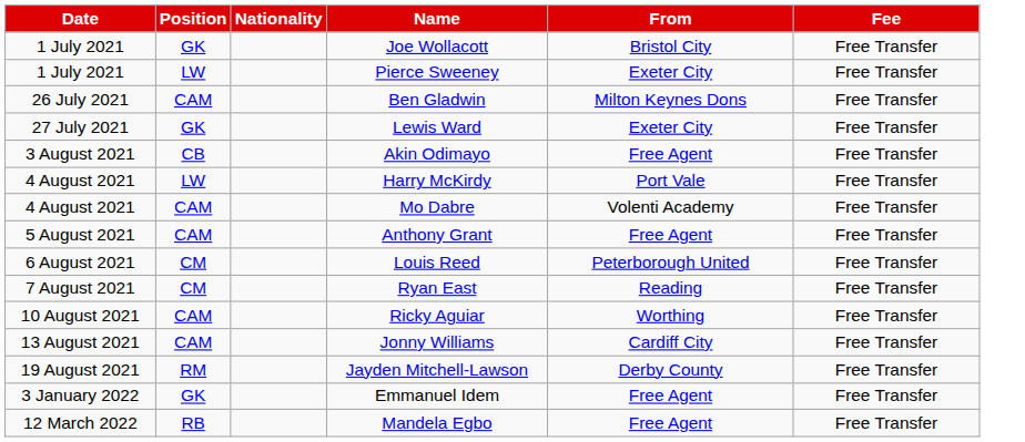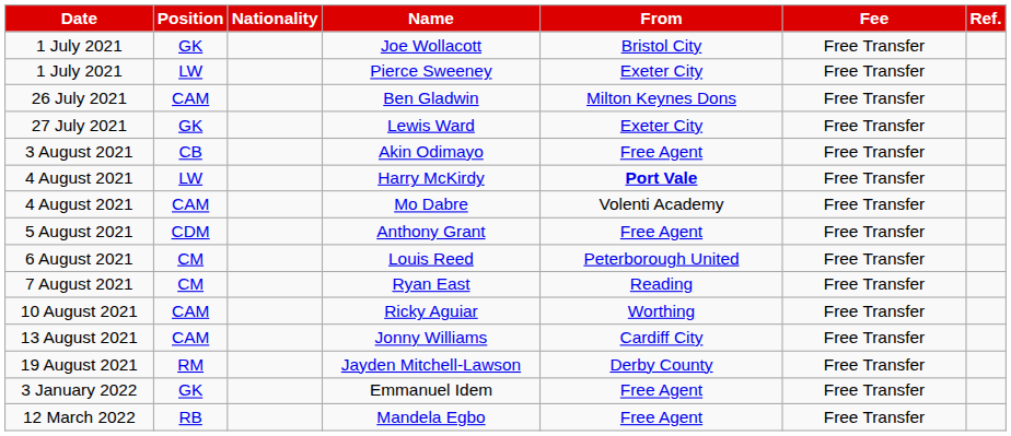 <table class="wikitable"  style="text-align:center; font-size:90%; ">
 <tr>
 <th style="background:#DD0000;color:#fff; width:120px;">Date</th>
 <th style="background:#DD0000;color:#fff; width:50px;">Position</th>
 <th style="background:#DD0000;color:#fff; width:50px;">Nationality</th>
 <th style="background:#DD0000;color:#fff; width:180px;">Name</th>
 <th style="background:#DD0000;color:#fff; width:200px;">From</th>
 <th style="background:#DD0000;color:#fff; width:150px;">Fee</th>
+<th style="background:#DD0000;color:#fff; width:25px;">Ref.</th>
 </tr>
 <tr>
 <td>1 July 2021</td>
 <td><a href='#'>GK</a></td>
 <td></td>
 <td><a href='#'>Joe Wollacott</a></td>
 <td> <a href='#'>Bristol City</a></td>
 <td>Free Transfer</td>
+<td></td>
 </tr>
 <tr>
 <td>1 July 2021</td>
 <td><a href='#'>LW</a></td>
 <td></td>
 <td><a href='#'>Pierce Sweeney</a></td>
 <td> <a href='#'>Exeter City</a></td>
 <td>Free Transfer</td>
+<td></td>
 </tr>
 <tr>
 <td>26 July 2021</td>
 <td><a href='#'>CAM</a></td>
 <td></td>
 <td><a href='#'>Ben Gladwin</a></td>
 <td> <a href='#'>Milton Keynes Dons</a></td>
 <td>Free Transfer</td>
+<td></td>
 </tr>
 <tr>
 <td>27 July 2021</td>
 <td><a href='#'>GK</a></td>
 <td></td>
 <td><a href='#'>Lewis Ward</a></td>
 <td> <a href='#'>Exeter City</a></td>
 <td>Free Transfer</td>
+<td></td>
 </tr>
 <tr>
 <td>3 August 2021</td>
 <td><a href='#'>CB</a></td>
 <td></td>
 <td><a href='#'>Akin Odimayo</a></td>
 <td> <a href='#'>Free Agent</a></td>
 <td>Free Transfer</td>
+<td></td>
 </tr>
 <tr>
 <td>4 August 2021</td>
 <td><a href='#'>LW</a></td>
 <td></td>
 <td><a href='#'>Harry McKirdy</a></td>
-<td> <a href='#'>Port Vale</a></td>
+<td><strong> <a href='#'>Port Vale</a></strong></td>
 <td>Free Transfer</td>
+<td></td>
 </tr>
 <tr>
 <td>4 August 2021</td>
 <td><a href='#'>CAM</a></td>
 <td></td>
 <td><a href='#'>Mo Dabre</a></td>
 <td> Volenti Academy</td>
 <td>Free Transfer</td>
+<td></td>
 </tr>
 <tr>
 <td>5 August 2021</td>
-<td><a href='#'>CAM</a></td>
+<td><a href='#'>CDM</a></td>
 <td></td>
 <td><a href='#'>Anthony Grant</a></td>
 <td> <a href='#'>Free Agent</a></td>
 <td>Free Transfer</td>
+<td></td>
 </tr>
 <tr>
 <td>6 August 2021</td>
 <td><a href='#'>CM</a></td>
 <td></td>
 <td><a href='#'>Louis Reed</a></td>
 <td> <a href='#'>Peterborough United</a></td>
 <td>Free Transfer</td>
+<td></td>
 </tr>
 <tr>
 <td>7 August 2021</td>
 <td><a href='#'>CM</a></td>
 <td></td>
 <td><a href='#'>Ryan East</a></td>
 <td> <a href='#'>Reading</a></td>
 <td>Free Transfer</td>
+<td></td>
 </tr>
 <tr>
 <td>10 August 2021</td>
 <td><a href='#'>CAM</a></td>
 <td></td>
 <td><a href='#'>Ricky Aguiar</a></td>
 <td> <a href='#'>Worthing</a></td>
 <td>Free Transfer</td>
+<td></td>
 </tr>
 <tr>
 <td>13 August 2021</td>
 <td><a href='#'>CAM</a></td>
 <td></td>
 <td><a href='#'>Jonny Williams</a></td>
 <td> <a href='#'>Cardiff City</a></td>
 <td>Free Transfer</td>
+<td></td>
 </tr>
 <tr>
 <td>19 August 2021</td>
 <td><a href='#'>RM</a></td>
 <td></td>
 <td><a href='#'>Jayden Mitchell-Lawson</a></td>
 <td> <a href='#'>Derby County</a></td>
 <td>Free Transfer</td>
+<td></td>
 </tr>
 <tr>
 <td>3 January 2022</td>
 <td><a href='#'>GK</a></td>
 <td></td>
 <td>Emmanuel Idem</td>
 <td> <a href='#'>Free Agent</a></td>
 <td>Free Transfer</td>
+<td></td>
 </tr>
 <tr>
 <td>12 March 2022</td>
 <td><a href='#'>RB</a></td>
 <td></td>
 <td><a href='#'>Mandela Egbo</a></td>
 <td> <a href='#'>Free Agent</a></td>
 <td>Free Transfer</td>
+<td></td>
 </tr>
 </table>
